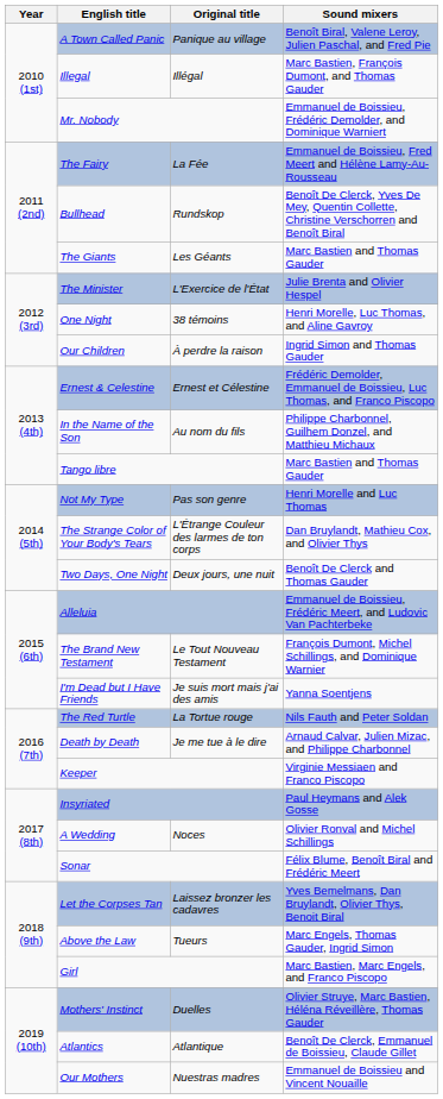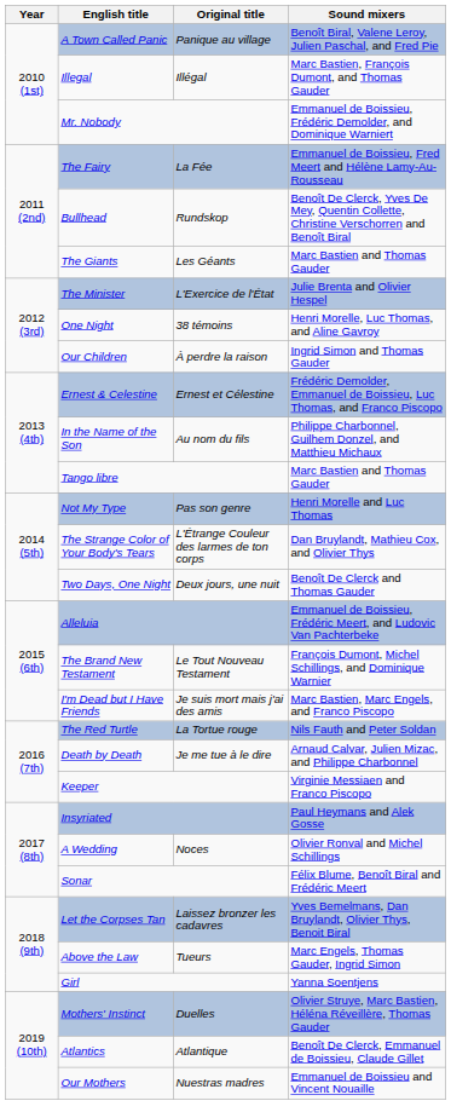 <table class="wikitable">
 <tr>
 <th width="100"><strong>Year</strong></th>
 <th width="260"><strong>English title</strong></th>
 <th width="260"><strong>Original title</strong></th>
 <th width="380"><strong>Sound mixers</strong></th>
 </tr>
 <tr>
 <td rowspan="3" style="text-align:center;">2010<br><a href='#'>(1st)</a></td>
 <td style="background:#B0C4DE;"><em><a href='#'>A Town Called Panic</a></em></td>
 <td style="background:#B0C4DE;"><em>Panique au village</em></td>
 <td style="background:#B0C4DE;"><a href='#'>Benoît Biral</a>, <a href='#'>Valene Leroy</a>, <a href='#'>Julien Paschal</a>, and <a href='#'>Fred Pie</a></td>
 </tr>
 <tr>
 <td><em><a href='#'>Illegal</a></em></td>
 <td><em>Illégal</em></td>
 <td><a href='#'>Marc Bastien</a>, <a href='#'>François Dumont</a>, and <a href='#'>Thomas Gauder</a></td>
 </tr>
 <tr>
 <td colspan="2"><em><a href='#'>Mr. Nobody</a></em></td>
 <td><a href='#'>Emmanuel de Boissieu</a>, <a href='#'>Frédéric Demolder</a>, and <a href='#'>Dominique Warniert</a></td>
 </tr>
 <tr>
 <td rowspan="3" style="text-align:center;">2011<br><a href='#'>(2nd)</a></td>
 <td style="background:#B0C4DE;"><em><a href='#'>The Fairy</a></em></td>
 <td style="background:#B0C4DE;"><em>La Fée</em></td>
 <td style="background:#B0C4DE;"><a href='#'>Emmanuel de Boissieu</a>, <a href='#'>Fred Meert</a> and <a href='#'>Hélène Lamy-Au-Rousseau</a></td>
 </tr>
 <tr>
 <td><em><a href='#'>Bullhead</a></em></td>
 <td><em>Rundskop</em></td>
 <td><a href='#'>Benoît De Clerck</a>, <a href='#'>Yves De Mey</a>, <a href='#'>Quentin Collette</a>, <a href='#'>Christine Verschorren</a> and <a href='#'>Benoît Biral</a></td>
 </tr>
 <tr>
 <td><em><a href='#'>The Giants</a></em></td>
 <td><em>Les Géants</em></td>
 <td><a href='#'>Marc Bastien</a> and <a href='#'>Thomas Gauder</a></td>
 </tr>
 <tr>
 <td rowspan="3" style="text-align:center;">2012<br><a href='#'>(3rd)</a></td>
 <td style="background:#B0C4DE;"><em><a href='#'>The Minister</a></em></td>
 <td style="background:#B0C4DE;"><em>L'Exercice de l'État</em></td>
 <td style="background:#B0C4DE;"><a href='#'>Julie Brenta</a> and <a href='#'>Olivier Hespel</a></td>
 </tr>
 <tr>
 <td><em><a href='#'>One Night</a></em></td>
 <td><em>38 témoins</em></td>
 <td><a href='#'>Henri Morelle</a>, <a href='#'>Luc Thomas</a>, and <a href='#'>Aline Gavroy</a></td>
 </tr>
 <tr>
 <td><em><a href='#'>Our Children</a></em></td>
 <td><em>À perdre la raison</em></td>
 <td><a href='#'>Ingrid Simon</a> and <a href='#'>Thomas Gauder</a></td>
 </tr>
 <tr>
 <td rowspan="3" style="text-align:center;">2013<br><a href='#'>(4th)</a></td>
 <td style="background:#B0C4DE;"><em><a href='#'>Ernest & Celestine</a></em></td>
 <td style="background:#B0C4DE;"><em>Ernest et Célestine</em></td>
 <td style="background:#B0C4DE;"><a href='#'>Frédéric Demolder</a>, <a href='#'>Emmanuel de Boissieu</a>, <a href='#'>Luc Thomas</a>, and <a href='#'>Franco Piscopo</a></td>
 </tr>
 <tr>
 <td><em><a href='#'>In the Name of the Son</a></em></td>
 <td><em>Au nom du fils</em></td>
 <td><a href='#'>Philippe Charbonnel</a>, <a href='#'>Guilhem Donzel</a>, and <a href='#'>Matthieu Michaux</a></td>
 </tr>
 <tr>
 <td colspan="2"><em><a href='#'>Tango libre</a></em></td>
 <td><a href='#'>Marc Bastien</a> and <a href='#'>Thomas Gauder</a></td>
 </tr>
 <tr>
 <td rowspan="3" style="text-align:center;">2014<br><a href='#'>(5th)</a></td>
 <td style="background:#B0C4DE;"><em><a href='#'>Not My Type</a></em></td>
 <td style="background:#B0C4DE;"><em>Pas son genre</em></td>
 <td style="background:#B0C4DE;"><a href='#'>Henri Morelle</a> and <a href='#'>Luc Thomas</a></td>
 </tr>
 <tr>
 <td><em><a href='#'>The Strange Color of Your Body's Tears</a></em></td>
 <td><em>L'Étrange Couleur des larmes de ton corps</em></td>
 <td><a href='#'>Dan Bruylandt</a>, <a href='#'>Mathieu Cox</a>, and <a href='#'>Olivier Thys</a></td>
 </tr>
 <tr>
 <td><em><a href='#'>Two Days, One Night</a></em></td>
 <td><em>Deux jours, une nuit</em></td>
 <td><a href='#'>Benoît De Clerck</a> and <a href='#'>Thomas Gauder</a></td>
 </tr>
 <tr>
 <td rowspan="3" style="text-align:center;">2015<br><a href='#'>(6th)</a></td>
 <td style="background:#B0C4DE;" colspan="2"><em><a href='#'>Alleluia</a></em></td>
 <td style="background:#B0C4DE;"><a href='#'>Emmanuel de Boissieu</a>, <a href='#'>Frédéric Meert</a>, and <a href='#'>Ludovic Van Pachterbeke</a></td>
 </tr>
 <tr>
 <td><em><a href='#'>The Brand New Testament</a></em></td>
 <td><em>Le Tout Nouveau Testament</em></td>
 <td><a href='#'>François Dumont</a>, <a href='#'>Michel Schillings</a>, and <a href='#'>Dominique Warnier</a></td>
 </tr>
 <tr>
 <td><em><a href='#'>I'm Dead but I Have Friends</a></em></td>
 <td><em>Je suis mort mais j'ai des amis</em></td>
-<td><a href='#'>Yanna Soentjens</a></td>
+<td><a href='#'>Marc Bastien</a>, <a href='#'>Marc Engels</a>, and <a href='#'>Franco Piscopo</a></td>
 </tr>
 <tr>
 <td rowspan="3" style="text-align:center;">2016<br><a href='#'>(7th)</a></td>
 <td style="background:#B0C4DE;"><em><a href='#'>The Red Turtle</a></em></td>
 <td style="background:#B0C4DE;"><em>La Tortue rouge</em></td>
 <td style="background:#B0C4DE;"><a href='#'>Nils Fauth</a> and <a href='#'>Peter Soldan</a></td>
 </tr>
 <tr>
 <td><em><a href='#'>Death by Death</a></em></td>
 <td><em>Je me tue à le dire</em></td>
 <td><a href='#'>Arnaud Calvar</a>, <a href='#'>Julien Mizac</a>, and <a href='#'>Philippe Charbonnel</a></td>
 </tr>
 <tr>
 <td colspan="2"><em><a href='#'>Keeper</a></em></td>
 <td><a href='#'>Virginie Messiaen</a> and <a href='#'>Franco Piscopo</a></td>
 </tr>
 <tr>
 <td rowspan="3" style="text-align:center;">2017<br><a href='#'>(8th)</a></td>
 <td style="background:#B0C4DE;" colspan="2"><em><a href='#'>Insyriated</a></em></td>
 <td style="background:#B0C4DE;"><a href='#'>Paul Heymans</a> and <a href='#'>Alek Gosse</a></td>
 </tr>
 <tr>
 <td><em><a href='#'>A Wedding</a></em></td>
 <td><em>Noces</em></td>
 <td><a href='#'>Olivier Ronval</a> and <a href='#'>Michel Schillings</a></td>
 </tr>
 <tr>
 <td colspan="2"><em><a href='#'>Sonar</a></em></td>
 <td><a href='#'>Félix Blume</a>, <a href='#'>Benoît Biral</a> and <a href='#'>Frédéric Meert</a></td>
 </tr>
 <tr>
 <td rowspan="3" style="text-align:center;">2018<br><a href='#'>(9th)</a></td>
 <td style="background:#B0C4DE;"><em><a href='#'>Let the Corpses Tan</a></em></td>
 <td style="background:#B0C4DE;"><em>Laissez bronzer les cadavres</em></td>
 <td style="background:#B0C4DE;"><a href='#'>Yves Bemelmans</a>, <a href='#'>Dan Bruylandt</a>, <a href='#'>Olivier Thys</a>, <a href='#'>Benoit Biral</a></td>
 </tr>
 <tr>
 <td><em><a href='#'>Above the Law</a></em></td>
 <td><em>Tueurs</em></td>
 <td><a href='#'>Marc Engels</a>, <a href='#'>Thomas Gauder</a>, <a href='#'>Ingrid Simon</a></td>
 </tr>
 <tr>
 <td colspan="2"><em><a href='#'>Girl</a></em></td>
-<td><a href='#'>Marc Bastien</a>, <a href='#'>Marc Engels</a>, and <a href='#'>Franco Piscopo</a></td>
+<td><a href='#'>Yanna Soentjens</a></td>
 </tr>
 <tr>
 <td rowspan="3" style="text-align:center;">2019<br><a href='#'>(10th)</a></td>
 <td style="background:#B0C4DE;"><em><a href='#'>Mothers' Instinct</a></em></td>
 <td style="background:#B0C4DE;"><em>Duelles</em></td>
 <td style="background:#B0C4DE;"><a href='#'>Olivier Struye</a>, <a href='#'>Marc Bastien</a>, <a href='#'>Héléna Réveillère</a>, <a href='#'>Thomas Gauder</a></td>
 </tr>
 <tr>
 <td><em><a href='#'>Atlantics</a></em></td>
 <td><em>Atlantique</em></td>
 <td><a href='#'>Benoît De Clerck</a>, <a href='#'>Emmanuel de Boissieu</a>, <a href='#'>Claude Gillet</a></td>
 </tr>
 <tr>
 <td><em><a href='#'>Our Mothers</a></em></td>
 <td><em>Nuestras madres</em></td>
 <td><a href='#'>Emmanuel de Boissieu</a> and <a href='#'>Vincent Nouaille</a></td>
 </tr>
 </table>
